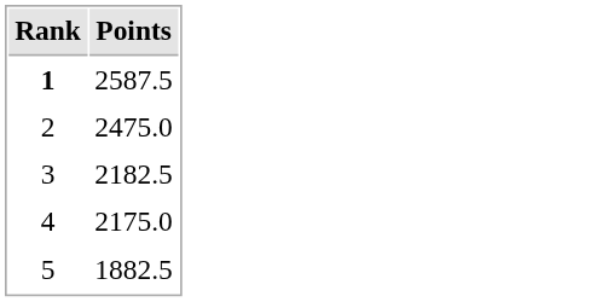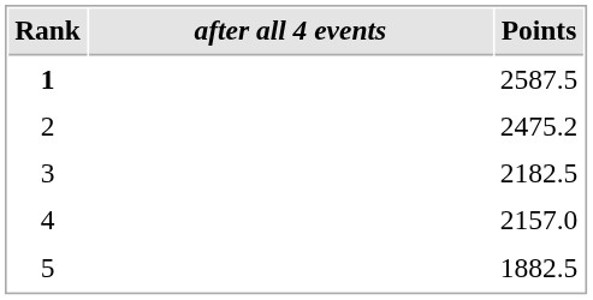 <table cellspacing="1" cellpadding="3" style="border:1px solid #aaa; font-size:90%;">
 <tr style="background:#e4e4e4;">
 <th style="border-bottom:1px solid #aaa; width:10px;">Rank</th>
+<th style="border-bottom:1px solid #aaa; width:200px; white-space:nowrap;"><em>after all 4 events</em> </th>
 <th style="border-bottom:1px solid #aaa; width:20px;">Points</th>
 </tr>
 <tr>
 <td style="text-align:center;"><strong>1</strong></td>
+<td></td>
 <td align="right">2587.5</td>
 </tr>
 <tr>
 <td style="text-align:center;">2</td>
-<td align="right">2475.0</td>
+<td></td>
+<td align="right">2475.2</td>
 </tr>
 <tr>
 <td style="text-align:center;">3</td>
+<td></td>
 <td align="right">2182.5</td>
 </tr>
 <tr>
 <td style="text-align:center;">4</td>
-<td align="right">2175.0</td>
+<td></td>
+<td align="right">2157.0</td>
 </tr>
 <tr>
 <td style="text-align:center;">5</td>
+<td></td>
 <td align="right">1882.5</td>
 </tr>
 </table>
